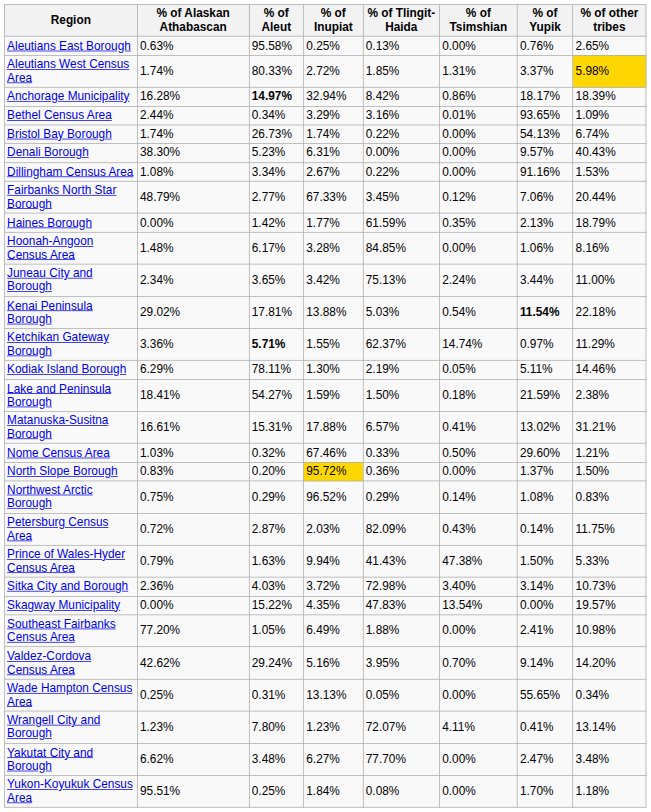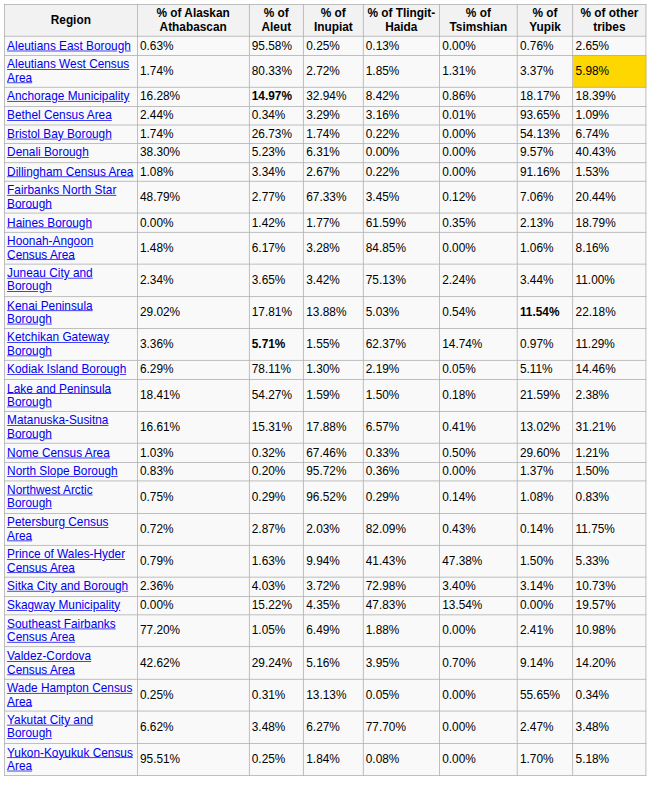 <table class="wikitable sortable">
 <tr>
 <th>Region</th>
 <th>% of Alaskan Athabascan</th>
 <th>% of Aleut</th>
 <th>% of Inupiat</th>
 <th>% of Tlingit-Haida</th>
 <th>% of Tsimshian</th>
 <th>% of Yupik</th>
 <th>% of other tribes</th>
 </tr>
 <tr>
 <td><a href='#'>Aleutians East Borough</a></td>
 <td>0.63%</td>
 <td>95.58%</td>
 <td>0.25%</td>
 <td>0.13%</td>
 <td>0.00%</td>
 <td>0.76%</td>
 <td>2.65%</td>
 </tr>
 <tr>
 <td><a href='#'>Aleutians West Census Area</a></td>
 <td>1.74%</td>
 <td>80.33%</td>
 <td>2.72%</td>
 <td>1.85%</td>
 <td>1.31%</td>
 <td>3.37%</td>
 <td style="background: gold;">5.98%</td>
 </tr>
 <tr>
 <td><a href='#'>Anchorage Municipality</a></td>
 <td>16.28%</td>
 <td><strong>14.97%</strong></td>
 <td>32.94%</td>
 <td>8.42%</td>
 <td>0.86%</td>
 <td>18.17%</td>
 <td>18.39%</td>
 </tr>
 <tr>
 <td><a href='#'>Bethel Census Area</a></td>
 <td>2.44%</td>
 <td>0.34%</td>
 <td>3.29%</td>
 <td>3.16%</td>
 <td>0.01%</td>
 <td>93.65%</td>
 <td>1.09%</td>
 </tr>
 <tr>
 <td><a href='#'>Bristol Bay Borough</a></td>
 <td>1.74%</td>
 <td>26.73%</td>
 <td>1.74%</td>
 <td>0.22%</td>
 <td>0.00%</td>
 <td>54.13%</td>
 <td>6.74%</td>
 </tr>
 <tr>
 <td><a href='#'>Denali Borough</a></td>
 <td>38.30%</td>
 <td>5.23%</td>
 <td>6.31%</td>
 <td>0.00%</td>
 <td>0.00%</td>
 <td>9.57%</td>
 <td>40.43%</td>
 </tr>
 <tr>
 <td><a href='#'>Dillingham Census Area</a></td>
 <td>1.08%</td>
 <td>3.34%</td>
 <td>2.67%</td>
 <td>0.22%</td>
 <td>0.00%</td>
 <td>91.16%</td>
 <td>1.53%</td>
 </tr>
 <tr>
 <td><a href='#'>Fairbanks North Star Borough</a></td>
 <td>48.79%</td>
 <td>2.77%</td>
 <td>67.33%</td>
 <td>3.45%</td>
 <td>0.12%</td>
 <td>7.06%</td>
 <td>20.44%</td>
 </tr>
 <tr>
 <td><a href='#'>Haines Borough</a></td>
 <td>0.00%</td>
 <td>1.42%</td>
 <td>1.77%</td>
 <td>61.59%</td>
 <td>0.35%</td>
 <td>2.13%</td>
 <td>18.79%</td>
 </tr>
 <tr>
 <td><a href='#'>Hoonah-Angoon Census Area</a></td>
 <td>1.48%</td>
 <td>6.17%</td>
 <td>3.28%</td>
 <td>84.85%</td>
 <td>0.00%</td>
 <td>1.06%</td>
 <td>8.16%</td>
 </tr>
 <tr>
 <td><a href='#'>Juneau City and Borough</a></td>
 <td>2.34%</td>
 <td>3.65%</td>
 <td>3.42%</td>
 <td>75.13%</td>
 <td>2.24%</td>
 <td>3.44%</td>
 <td>11.00%</td>
 </tr>
 <tr>
 <td><a href='#'>Kenai Peninsula Borough</a></td>
 <td>29.02%</td>
 <td>17.81%</td>
 <td>13.88%</td>
 <td>5.03%</td>
 <td>0.54%</td>
 <td><strong>11.54%</strong></td>
 <td>22.18%</td>
 </tr>
 <tr>
 <td><a href='#'>Ketchikan Gateway Borough</a></td>
 <td>3.36%</td>
 <td><strong>5.71%</strong></td>
 <td>1.55%</td>
 <td>62.37%</td>
 <td>14.74%</td>
 <td>0.97%</td>
 <td>11.29%</td>
 </tr>
 <tr>
 <td><a href='#'>Kodiak Island Borough</a></td>
 <td>6.29%</td>
 <td>78.11%</td>
 <td>1.30%</td>
 <td>2.19%</td>
 <td>0.05%</td>
 <td>5.11%</td>
 <td>14.46%</td>
 </tr>
 <tr>
 <td><a href='#'>Lake and Peninsula Borough</a></td>
 <td>18.41%</td>
 <td>54.27%</td>
 <td>1.59%</td>
 <td>1.50%</td>
 <td>0.18%</td>
 <td>21.59%</td>
 <td>2.38%</td>
 </tr>
 <tr>
 <td><a href='#'>Matanuska-Susitna Borough</a></td>
 <td>16.61%</td>
 <td>15.31%</td>
 <td>17.88%</td>
 <td>6.57%</td>
 <td>0.41%</td>
 <td>13.02%</td>
 <td>31.21%</td>
 </tr>
 <tr>
 <td><a href='#'>Nome Census Area</a></td>
 <td>1.03%</td>
 <td>0.32%</td>
 <td>67.46%</td>
 <td>0.33%</td>
 <td>0.50%</td>
 <td>29.60%</td>
 <td>1.21%</td>
 </tr>
 <tr>
 <td><a href='#'>North Slope Borough</a></td>
 <td>0.83%</td>
 <td>0.20%</td>
-<td style="background: gold;">95.72%</td>
+<td>95.72%</td>
 <td>0.36%</td>
 <td>0.00%</td>
 <td>1.37%</td>
 <td>1.50%</td>
 </tr>
 <tr>
 <td><a href='#'>Northwest Arctic Borough</a></td>
 <td>0.75%</td>
 <td>0.29%</td>
 <td>96.52%</td>
 <td>0.29%</td>
 <td>0.14%</td>
 <td>1.08%</td>
 <td>0.83%</td>
 </tr>
 <tr>
 <td><a href='#'>Petersburg Census Area</a></td>
 <td>0.72%</td>
 <td>2.87%</td>
 <td>2.03%</td>
 <td>82.09%</td>
 <td>0.43%</td>
 <td>0.14%</td>
 <td>11.75%</td>
 </tr>
 <tr>
 <td><a href='#'>Prince of Wales-Hyder Census Area</a></td>
 <td>0.79%</td>
 <td>1.63%</td>
 <td>9.94%</td>
 <td>41.43%</td>
 <td>47.38%</td>
 <td>1.50%</td>
 <td>5.33%</td>
 </tr>
 <tr>
 <td><a href='#'>Sitka City and Borough</a></td>
 <td>2.36%</td>
 <td>4.03%</td>
 <td>3.72%</td>
 <td>72.98%</td>
 <td>3.40%</td>
 <td>3.14%</td>
 <td>10.73%</td>
 </tr>
 <tr>
 <td><a href='#'>Skagway Municipality</a></td>
 <td>0.00%</td>
 <td>15.22%</td>
 <td>4.35%</td>
 <td>47.83%</td>
 <td>13.54%</td>
 <td>0.00%</td>
 <td>19.57%</td>
 </tr>
 <tr>
 <td><a href='#'>Southeast Fairbanks Census Area</a></td>
 <td>77.20%</td>
 <td>1.05%</td>
 <td>6.49%</td>
 <td>1.88%</td>
 <td>0.00%</td>
 <td>2.41%</td>
 <td>10.98%</td>
 </tr>
 <tr>
 <td><a href='#'>Valdez-Cordova Census Area</a></td>
 <td>42.62%</td>
 <td>29.24%</td>
 <td>5.16%</td>
 <td>3.95%</td>
 <td>0.70%</td>
 <td>9.14%</td>
 <td>14.20%</td>
 </tr>
 <tr>
 <td><a href='#'>Wade Hampton Census Area</a></td>
 <td>0.25%</td>
 <td>0.31%</td>
 <td>13.13%</td>
 <td>0.05%</td>
 <td>0.00%</td>
 <td>55.65%</td>
 <td>0.34%</td>
 </tr>
 <tr>
-<td><a href='#'>Wrangell City and Borough</a></td>
-<td>1.23%</td>
-<td>7.80%</td>
-<td>1.23%</td>
-<td>72.07%</td>
-<td>4.11%</td>
-<td>0.41%</td>
-<td>13.14%</td>
-</tr>
-<tr>
 <td><a href='#'>Yakutat City and Borough</a></td>
 <td>6.62%</td>
 <td>3.48%</td>
 <td>6.27%</td>
 <td>77.70%</td>
 <td>0.00%</td>
 <td>2.47%</td>
 <td>3.48%</td>
 </tr>
 <tr>
 <td><a href='#'>Yukon-Koyukuk Census Area</a></td>
 <td>95.51%</td>
 <td>0.25%</td>
 <td>1.84%</td>
 <td>0.08%</td>
 <td>0.00%</td>
 <td>1.70%</td>
-<td>1.18%</td>
+<td>5.18%</td>
 </tr>
 </table>
